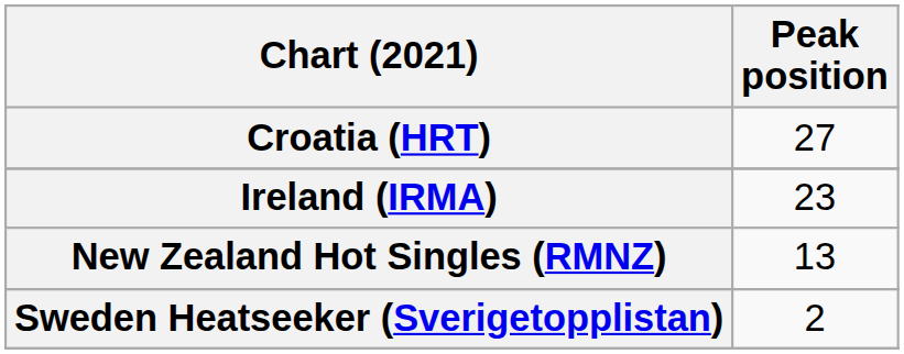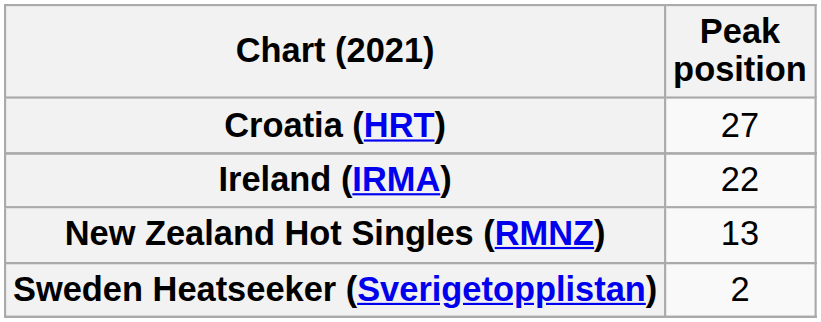 <table class="wikitable sortable plainrowheaders" style="text-align:center">
 <tr>
 <th scope="col">Chart (2021)</th>
 <th scope="col">Peak<br>position</th>
 </tr>
 <tr>
 <th scope="row">Croatia (<a href='#'>HRT</a>)</th>
 <td>27</td>
 </tr>
 <tr>
 </tr>
 <tr>
 <th scope="row">Ireland (<a href='#'>IRMA</a>)</th>
-<td>23</td>
+<td>22</td>
 </tr>
 <tr>
 <th scope="row">New Zealand Hot Singles (<a href='#'>RMNZ</a>)</th>
 <td>13</td>
 </tr>
 <tr>
 </tr>
 <tr>
 <th scope="row">Sweden Heatseeker (<a href='#'>Sverigetopplistan</a>)</th>
 <td>2</td>
 </tr>
 <tr>
 </tr>
 <tr>
 </tr>
 <tr>
 </tr>
 </table>
